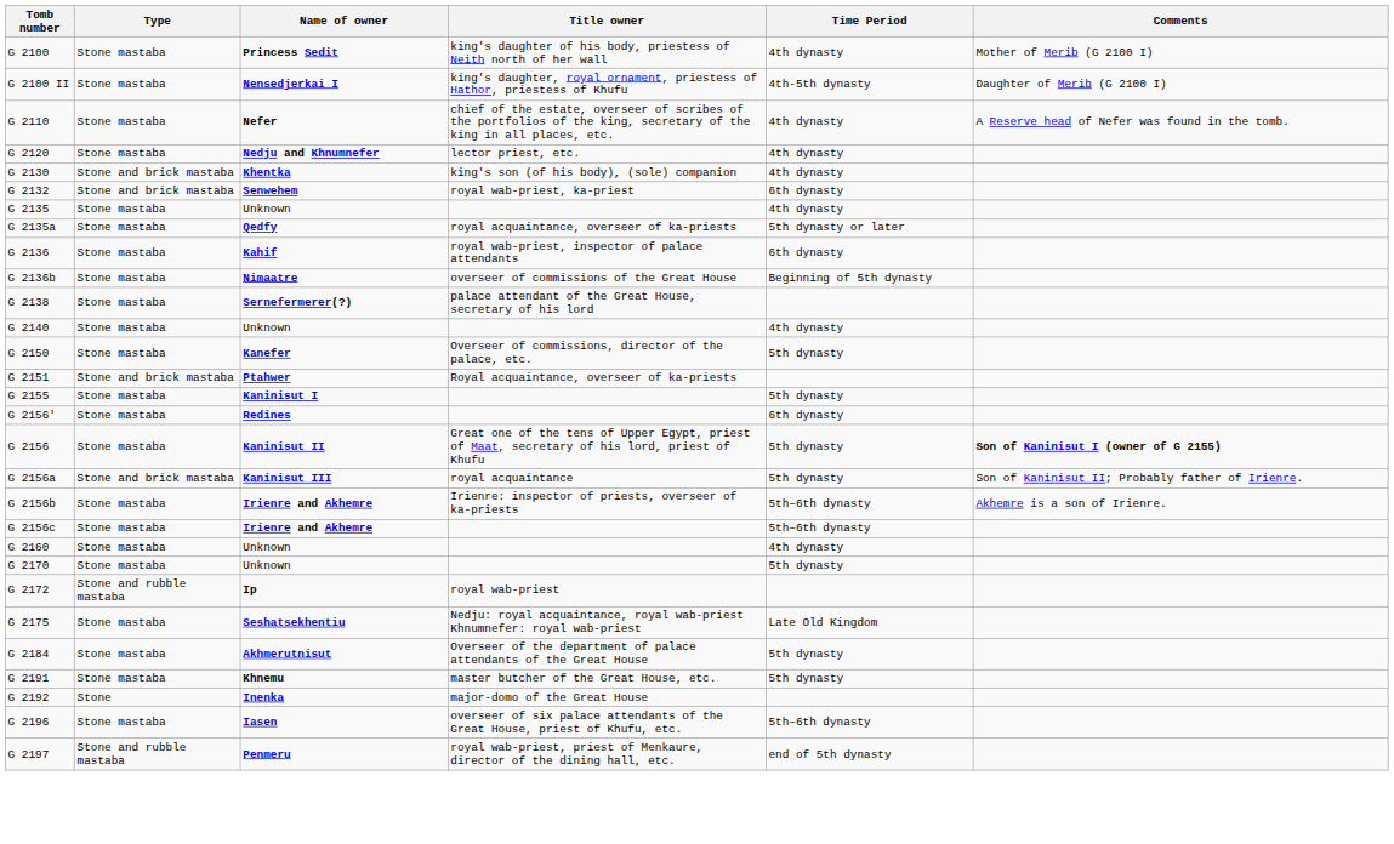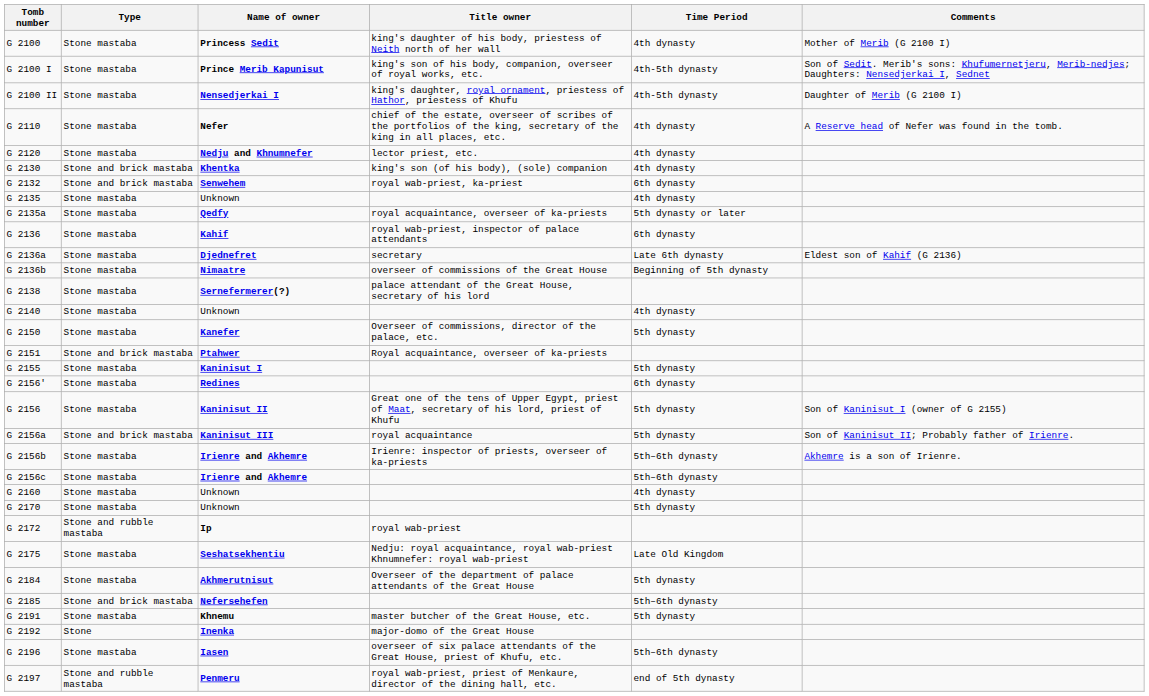 <table class="wikitable" style="width: 100%;">
 <tr>
 <th width="5%">Tomb number</th>
 <th width="12%">Type</th>
 <th width="15%">Name of owner</th>
 <th width="23%">Title owner</th>
 <th width="15%">Time Period</th>
 <th width="30%">Comments</th>
 </tr>
 <tr>
 <td>G 2100</td>
 <td>Stone mastaba</td>
 <td><strong>Princess <a href='#'>Sedit</a></strong></td>
 <td>king's daughter of his body, priestess of <a href='#'>Neith</a> north of her wall</td>
 <td>4th dynasty</td>
 <td>Mother of <a href='#'>Merib</a> (G 2100 I)</td>
+</tr>
+<tr>
+<td>G 2100 I</td>
+<td>Stone mastaba</td>
+<td><strong>Prince <a href='#'>Merib Kapunisut</a></strong></td>
+<td>king's son of his body, companion, overseer of royal works, etc.</td>
+<td>4th-5th dynasty</td>
+<td>Son of <a href='#'>Sedit</a>. Merib's sons: <a href='#'>Khufumernetjeru</a>, <a href='#'>Merib-nedjes</a>; Daughters: <a href='#'>Nensedjerkai I</a>, <a href='#'>Sednet</a></td>
 </tr>
 <tr>
 <td>G 2100 II</td>
 <td>Stone mastaba</td>
 <td><strong><a href='#'>Nensedjerkai I</a></strong></td>
 <td>king's daughter, <a href='#'>royal ornament</a>, priestess of <a href='#'>Hathor</a>, priestess of Khufu</td>
 <td>4th-5th dynasty</td>
 <td>Daughter of <a href='#'>Merib</a> (G 2100 I)</td>
 </tr>
 <tr>
 <td>G 2110</td>
 <td>Stone mastaba</td>
 <td><strong>Nefer</strong></td>
 <td>chief of the estate, overseer of scribes of the portfolios of the king, secretary of the king in all places, etc.</td>
 <td>4th dynasty</td>
 <td>A <a href='#'>Reserve head</a> of Nefer was found in the tomb.</td>
 </tr>
 <tr>
 <td>G 2120</td>
 <td>Stone mastaba</td>
 <td><strong><a href='#'>Nedju</a> and <a href='#'>Khnumnefer</a></strong></td>
 <td>lector priest, etc.</td>
 <td>4th dynasty</td>
 <td></td>
 </tr>
 <tr>
 <td>G 2130</td>
 <td>Stone and brick mastaba</td>
 <td><strong><a href='#'>Khentka</a></strong></td>
 <td>king's son (of his body), (sole) companion</td>
 <td>4th dynasty</td>
 <td></td>
 </tr>
 <tr>
 <td>G 2132</td>
 <td>Stone and brick mastaba</td>
 <td><strong><a href='#'>Senwehem</a></strong></td>
 <td>royal wab-priest, ka-priest</td>
 <td>6th dynasty</td>
 <td></td>
 </tr>
 <tr>
 <td>G 2135</td>
 <td>Stone mastaba</td>
 <td>Unknown</td>
 <td></td>
 <td>4th dynasty</td>
 <td></td>
 </tr>
 <tr>
 <td>G 2135a</td>
 <td>Stone mastaba</td>
 <td><strong><a href='#'>Qedfy</a></strong></td>
 <td>royal acquaintance, overseer of ka-priests</td>
 <td>5th dynasty or later</td>
 <td></td>
 </tr>
 <tr>
 <td>G 2136</td>
 <td>Stone mastaba</td>
 <td><strong><a href='#'>Kahif</a></strong></td>
 <td>royal wab-priest, inspector of palace attendants</td>
 <td>6th dynasty</td>
 <td></td>
 </tr>
 <tr>
+<td>G 2136a</td>
+<td>Stone mastaba</td>
+<td><strong><a href='#'>Djednefret</a></strong></td>
+<td>secretary</td>
+<td>Late 6th dynasty</td>
+<td>Eldest son of <a href='#'>Kahif</a> (G 2136)</td>
+</tr>
+<tr>
 <td>G 2136b</td>
 <td>Stone mastaba</td>
 <td><strong><a href='#'>Nimaatre</a></strong></td>
 <td>overseer of commissions of the Great House</td>
 <td>Beginning of 5th dynasty</td>
 <td></td>
 </tr>
 <tr>
 <td>G 2138</td>
 <td>Stone mastaba</td>
 <td><strong><a href='#'>Sernefermerer</a>(?)</strong></td>
 <td>palace attendant of the Great House, secretary of his lord</td>
 <td></td>
 <td></td>
 </tr>
 <tr>
 <td>G 2140</td>
 <td>Stone mastaba</td>
 <td>Unknown</td>
 <td></td>
 <td>4th dynasty</td>
 <td></td>
 </tr>
 <tr>
 <td>G 2150</td>
 <td>Stone mastaba</td>
 <td><a href='#'><strong>Kanefer</strong></a></td>
 <td>Overseer of commissions, director of the palace, etc.</td>
 <td>5th dynasty</td>
 <td></td>
 </tr>
 <tr>
 <td>G 2151</td>
 <td>Stone and brick mastaba</td>
 <td><strong><a href='#'>Ptahwer</a></strong></td>
 <td>Royal acquaintance, overseer of ka-priests</td>
 <td></td>
 <td></td>
 </tr>
 <tr>
 <td>G 2155</td>
 <td>Stone mastaba</td>
 <td><strong><a href='#'>Kaninisut I</a></strong></td>
 <td></td>
 <td>5th dynasty</td>
 <td></td>
 </tr>
 <tr>
 <td>G 2156'</td>
 <td>Stone mastaba</td>
 <td><strong><a href='#'>Redines</a></strong></td>
 <td></td>
 <td>6th dynasty</td>
 <td></td>
 </tr>
 <tr>
 <td>G 2156</td>
 <td>Stone mastaba</td>
 <td><strong><a href='#'>Kaninisut II</a></strong></td>
 <td>Great one of the tens of Upper Egypt, priest of <a href='#'>Maat</a>, secretary of his lord, priest of Khufu</td>
 <td>5th dynasty</td>
-<td><strong>Son of <a href='#'>Kaninisut I</a> (owner of G 2155)</strong></td>
+<td>Son of <a href='#'>Kaninisut I</a> (owner of G 2155)</td>
 </tr>
 <tr>
 <td>G 2156a</td>
 <td>Stone and brick mastaba</td>
 <td><strong><a href='#'>Kaninisut III</a></strong></td>
 <td>royal acquaintance</td>
 <td>5th dynasty</td>
 <td>Son of <a href='#'>Kaninisut II</a>; Probably father of <a href='#'>Irienre</a>.</td>
 </tr>
 <tr>
 <td>G 2156b</td>
 <td>Stone mastaba</td>
 <td><strong><a href='#'>Irienre</a> and <a href='#'>Akhemre</a></strong></td>
 <td>Irienre: inspector of priests, overseer of ka-priests</td>
 <td>5th–6th dynasty</td>
 <td><a href='#'>Akhemre</a> is a son of Irienre.</td>
 </tr>
 <tr>
 <td>G 2156c</td>
 <td>Stone mastaba</td>
 <td><strong><a href='#'>Irienre</a> and <a href='#'>Akhemre</a></strong></td>
 <td></td>
 <td>5th–6th dynasty</td>
 <td></td>
 </tr>
 <tr>
 <td>G 2160</td>
 <td>Stone mastaba</td>
 <td>Unknown</td>
 <td></td>
 <td>4th dynasty</td>
 <td></td>
 </tr>
 <tr>
 <td>G 2170</td>
 <td>Stone mastaba</td>
 <td>Unknown</td>
 <td></td>
 <td>5th dynasty</td>
 <td></td>
 </tr>
 <tr>
 <td>G 2172</td>
 <td>Stone and rubble mastaba</td>
 <td><strong>Ip</strong></td>
 <td>royal wab-priest</td>
 <td></td>
 <td></td>
 </tr>
 <tr>
 <td>G 2175</td>
 <td>Stone mastaba</td>
 <td><strong><a href='#'>Seshatsekhentiu</a></strong></td>
 <td>Nedju: royal acquaintance, royal wab-priest <br> Khnumnefer: royal wab-priest</td>
 <td>Late Old Kingdom</td>
 <td></td>
 </tr>
 <tr>
 <td>G 2184</td>
 <td>Stone mastaba</td>
 <td><strong><a href='#'>Akhmerutnisut</a></strong></td>
 <td>Overseer of the department of palace attendants of the Great House</td>
 <td>5th dynasty</td>
 <td></td>
 </tr>
 <tr>
+<td>G 2185</td>
+<td>Stone and brick mastaba</td>
+<td><strong> <a href='#'>Nefersehefen</a></strong></td>
+<td></td>
+<td>5th–6th dynasty</td>
+<td></td>
+</tr>
+<tr>
 <td>G 2191</td>
 <td>Stone mastaba</td>
 <td><strong>Khnemu</strong></td>
 <td>master butcher of the Great House, etc.</td>
 <td>5th dynasty</td>
 <td></td>
 </tr>
 <tr>
 <td>G 2192</td>
 <td>Stone</td>
 <td><strong><a href='#'>Inenka</a></strong></td>
 <td>major-domo of the Great House</td>
 <td></td>
 <td></td>
 </tr>
 <tr>
 <td>G 2196</td>
 <td>Stone mastaba</td>
 <td><strong><a href='#'>Iasen</a></strong></td>
 <td>overseer of six palace attendants of the Great House, priest of Khufu, etc.</td>
 <td>5th–6th dynasty</td>
 <td></td>
 </tr>
 <tr>
 <td>G 2197</td>
 <td>Stone and rubble mastaba</td>
 <td><strong><a href='#'>Penmeru</a></strong></td>
 <td>royal wab-priest, priest of Menkaure, director of the dining hall, etc.</td>
 <td>end of 5th dynasty</td>
 <td></td>
 </tr>
 </table>
